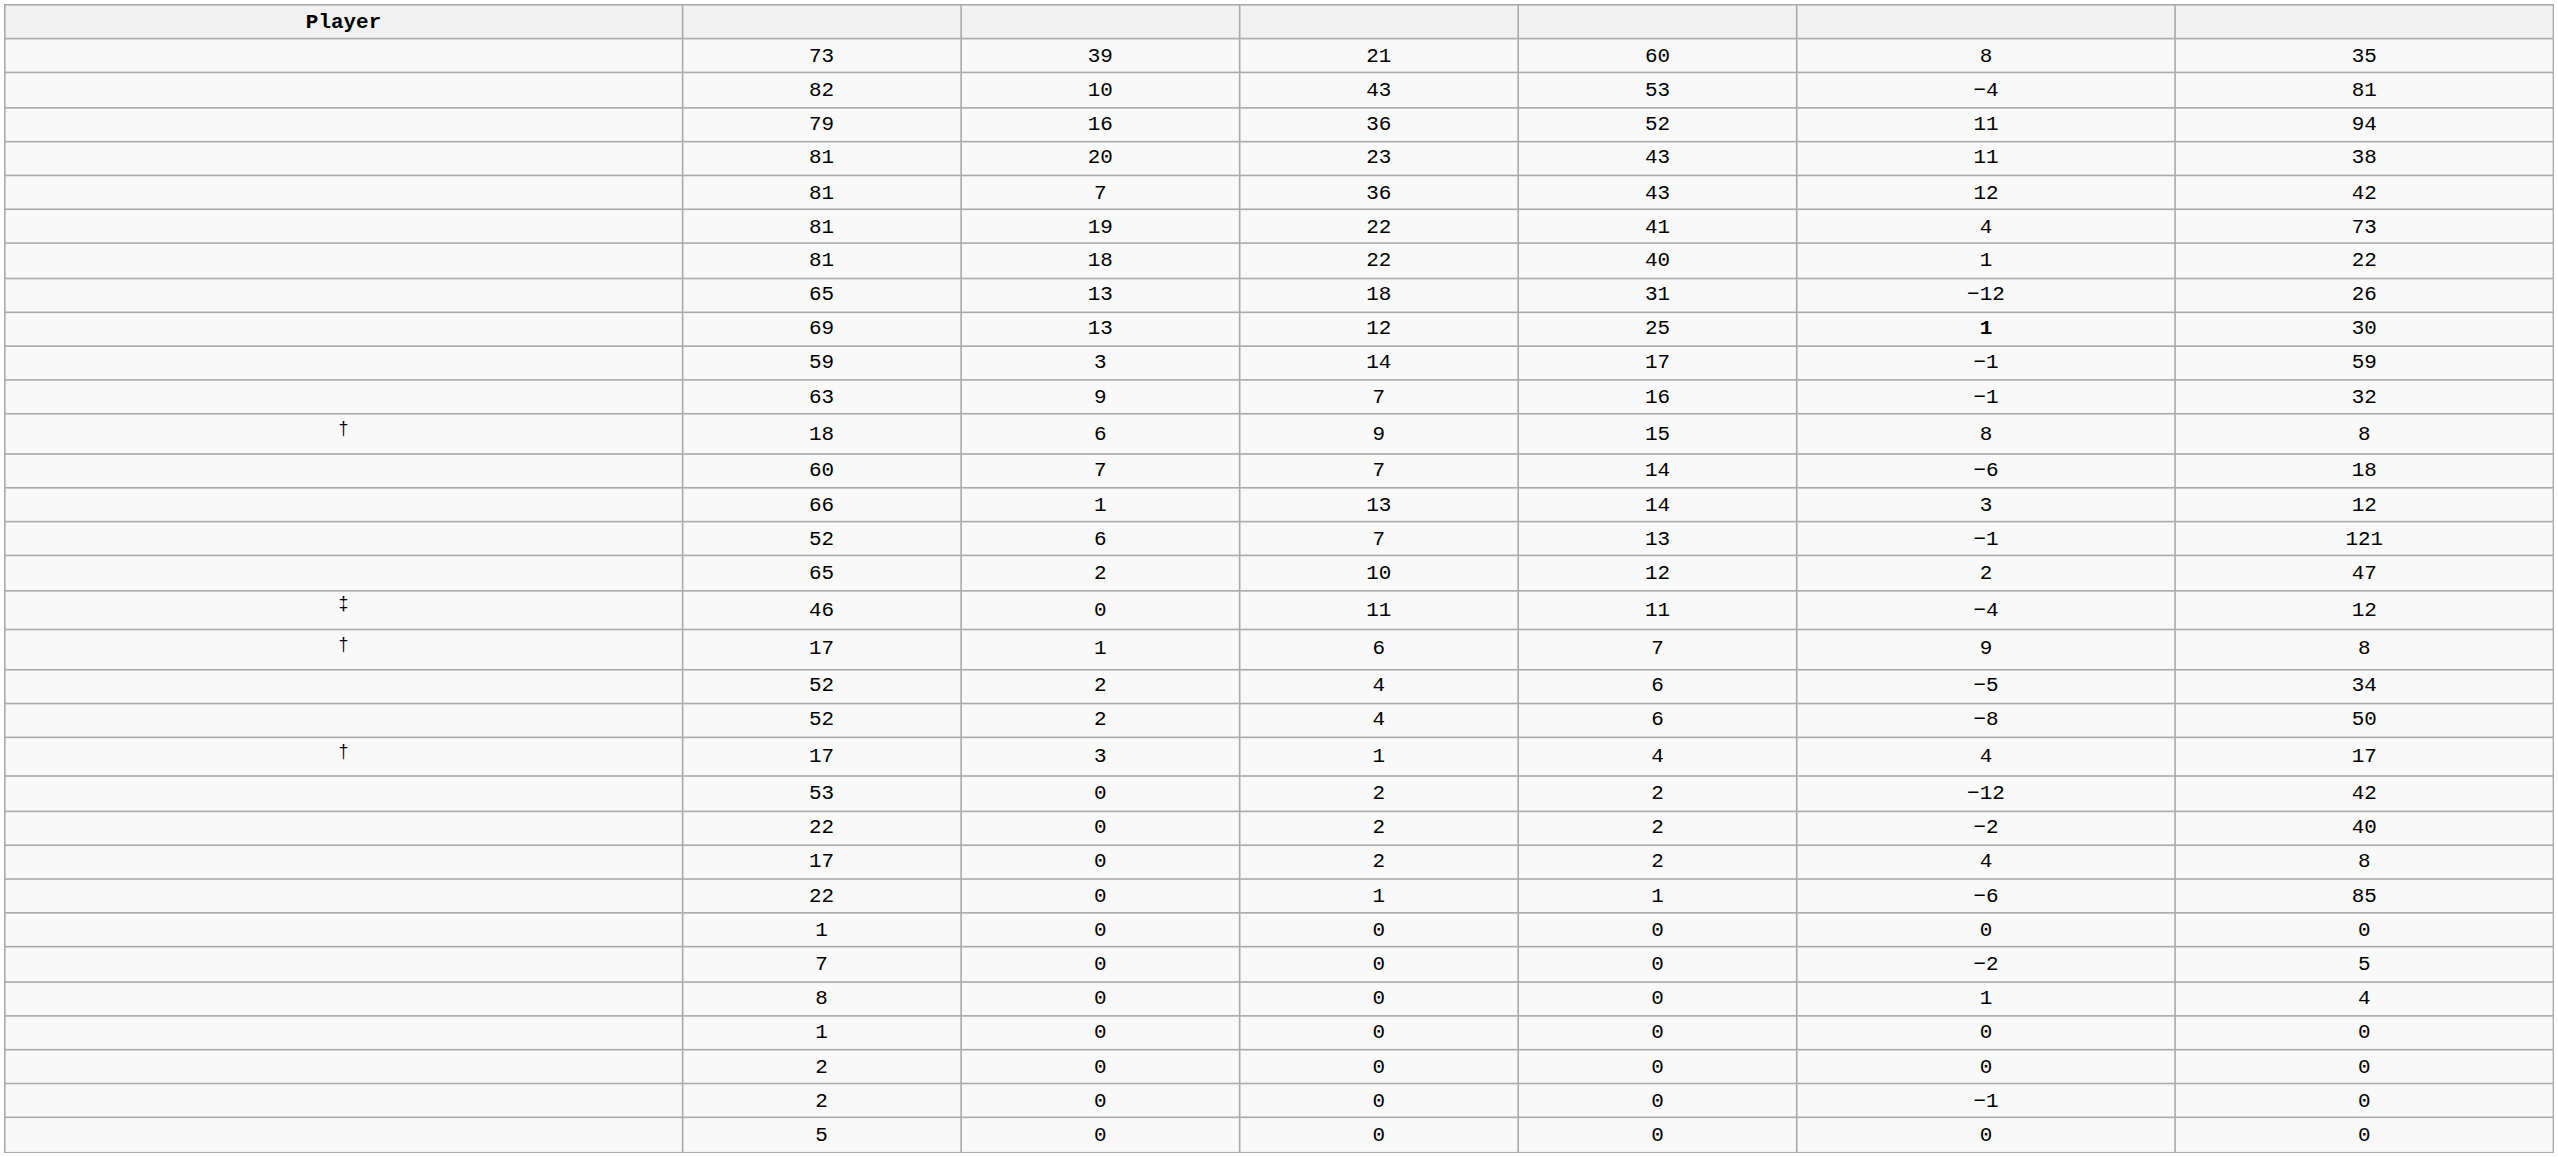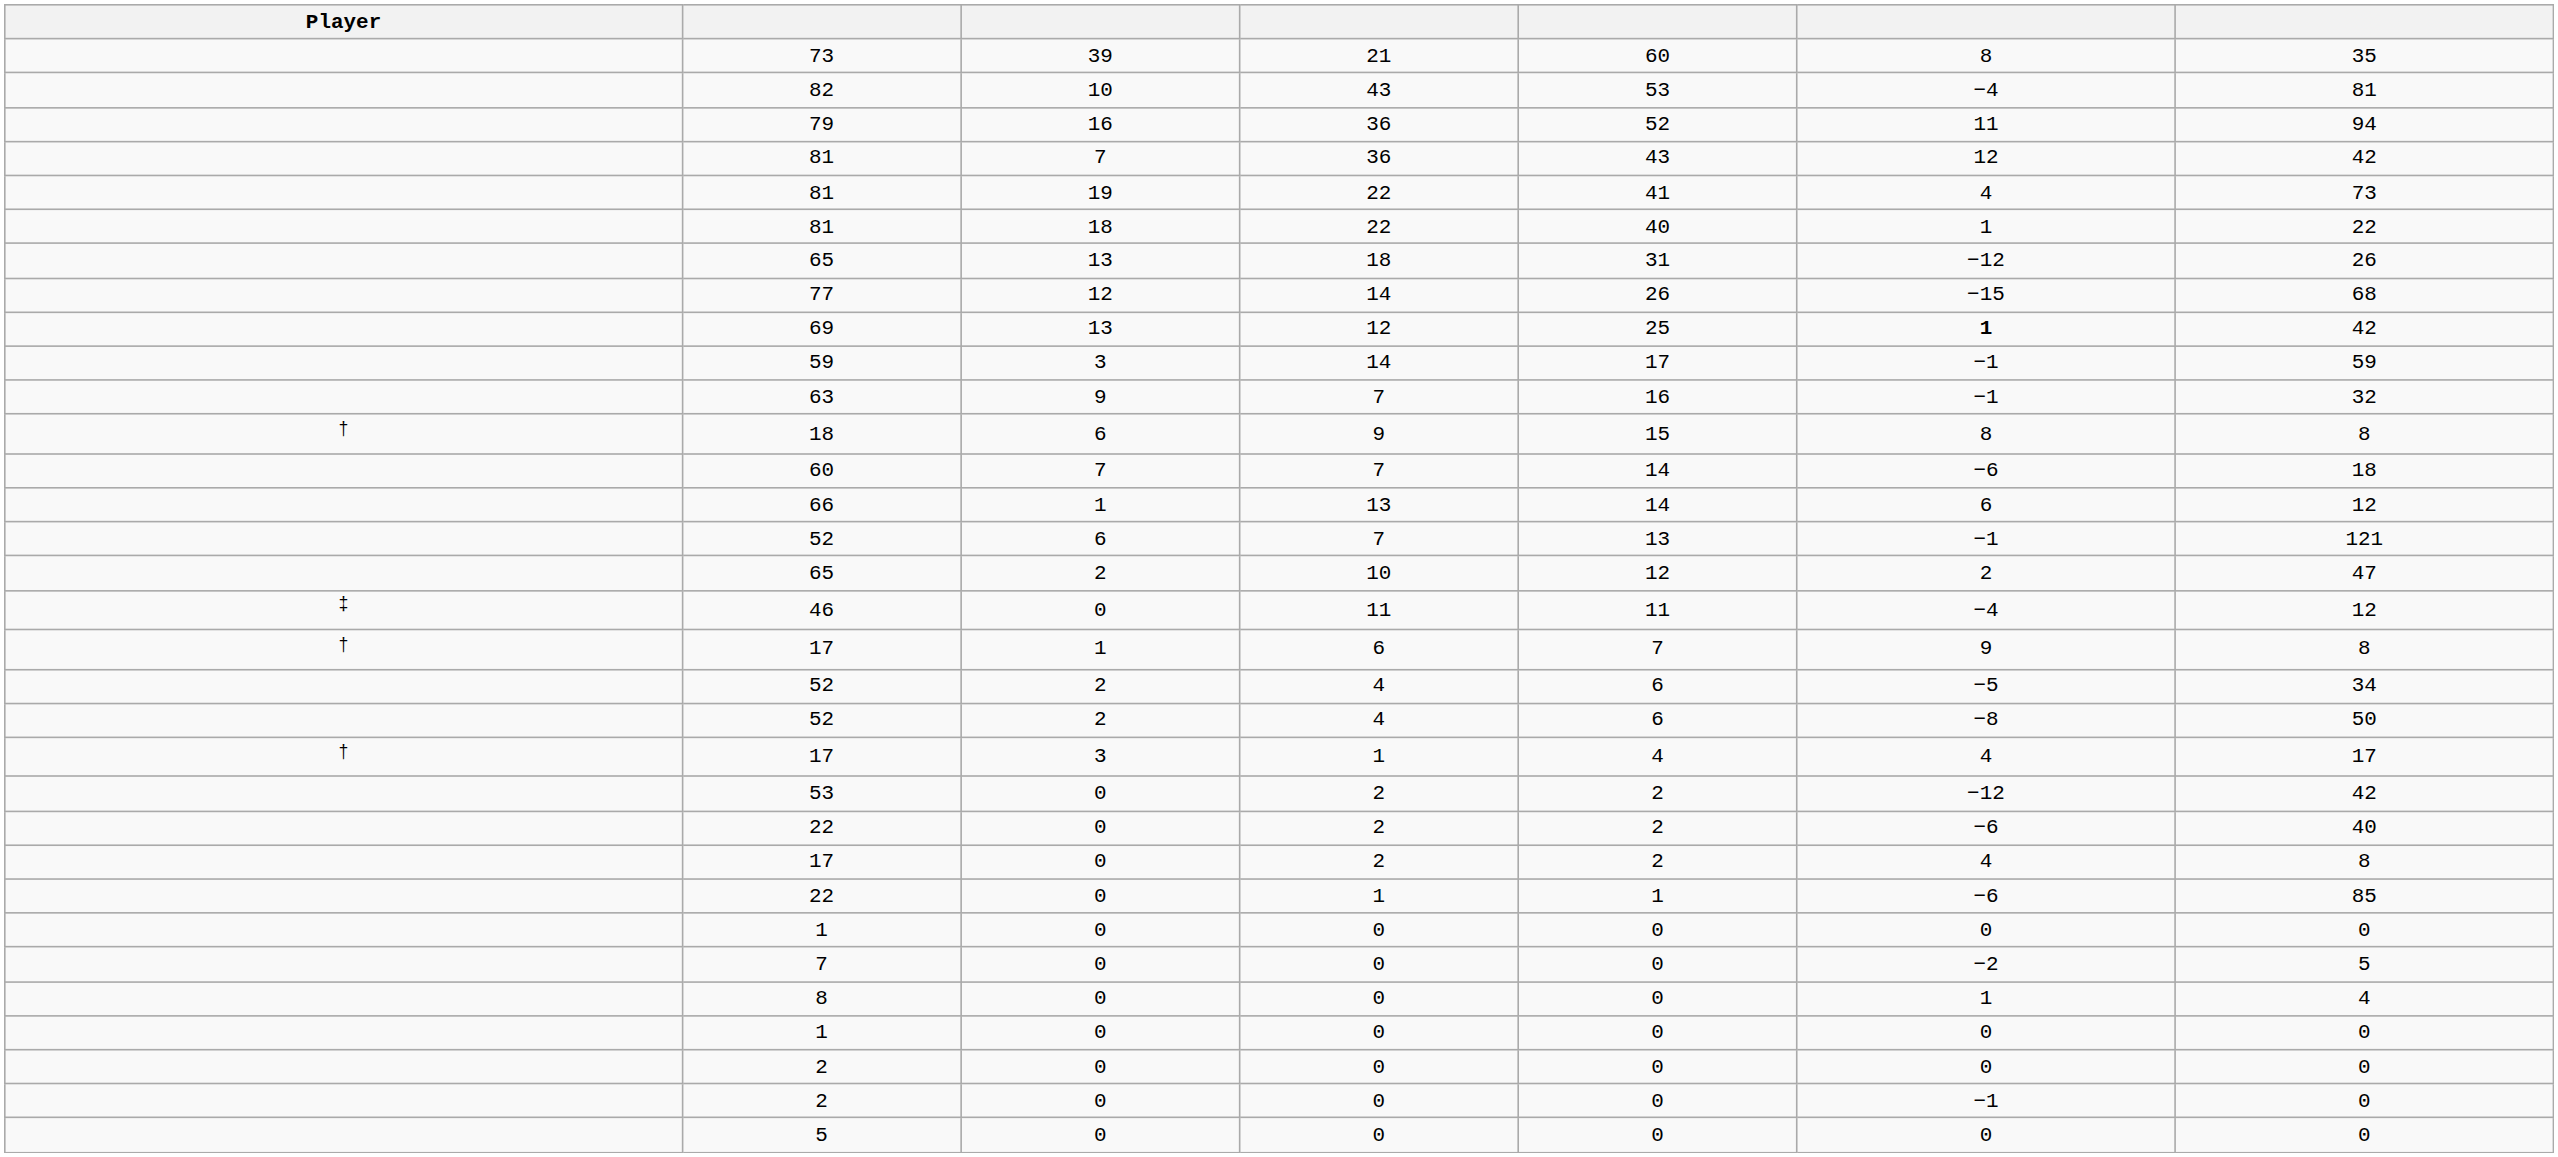 <table class="wikitable sortable" style="width:100%; text-align:center;">
 <tr>
 <th>Player</th>
 <th></th>
 <th></th>
 <th></th>
 <th></th>
 <th data-sort-type="number"></th>
 <th></th>
 </tr>
 <tr>
 <td></td>
 <td>73</td>
 <td>39</td>
 <td>21</td>
 <td>60</td>
 <td>8</td>
 <td>35</td>
 </tr>
 <tr>
 <td></td>
 <td>82</td>
 <td>10</td>
 <td>43</td>
 <td>53</td>
 <td>−4</td>
 <td>81</td>
 </tr>
 <tr>
 <td></td>
 <td>79</td>
 <td>16</td>
 <td>36</td>
 <td>52</td>
 <td>11</td>
 <td>94</td>
 </tr>
 <tr>
 <td></td>
 <td>81</td>
-<td>20</td>
-<td>23</td>
-<td>43</td>
-<td>11</td>
-<td>38</td>
-</tr>
-<tr>
-<td></td>
-<td>81</td>
 <td>7</td>
 <td>36</td>
 <td>43</td>
 <td>12</td>
 <td>42</td>
 </tr>
 <tr>
 <td></td>
 <td>81</td>
 <td>19</td>
 <td>22</td>
 <td>41</td>
 <td>4</td>
 <td>73</td>
 </tr>
 <tr>
 <td></td>
 <td>81</td>
 <td>18</td>
 <td>22</td>
 <td>40</td>
 <td>1</td>
 <td>22</td>
 </tr>
 <tr>
 <td></td>
 <td>65</td>
 <td>13</td>
 <td>18</td>
 <td>31</td>
 <td>−12</td>
 <td>26</td>
 </tr>
 <tr>
 <td></td>
+<td>77</td>
+<td>12</td>
+<td>14</td>
+<td>26</td>
+<td>−15</td>
+<td>68</td>
+</tr>
+<tr>
+<td></td>
 <td>69</td>
 <td>13</td>
 <td>12</td>
 <td>25</td>
 <td><strong>1</strong></td>
-<td>30</td>
+<td>42</td>
 </tr>
 <tr>
 <td></td>
 <td>59</td>
 <td>3</td>
 <td>14</td>
 <td>17</td>
 <td>−1</td>
 <td>59</td>
 </tr>
 <tr>
 <td></td>
 <td>63</td>
 <td>9</td>
 <td>7</td>
 <td>16</td>
 <td>−1</td>
 <td>32</td>
 </tr>
 <tr>
 <td><sup>†</sup></td>
 <td>18</td>
 <td>6</td>
 <td>9</td>
 <td>15</td>
 <td>8</td>
 <td>8</td>
 </tr>
 <tr>
 <td></td>
 <td>60</td>
 <td>7</td>
 <td>7</td>
 <td>14</td>
 <td>−6</td>
 <td>18</td>
 </tr>
 <tr>
 <td></td>
 <td>66</td>
 <td>1</td>
 <td>13</td>
 <td>14</td>
-<td>3</td>
+<td>6</td>
 <td>12</td>
 </tr>
 <tr>
 <td></td>
 <td>52</td>
 <td>6</td>
 <td>7</td>
 <td>13</td>
 <td>−1</td>
 <td>121</td>
 </tr>
 <tr>
 <td></td>
 <td>65</td>
 <td>2</td>
 <td>10</td>
 <td>12</td>
 <td>2</td>
 <td>47</td>
 </tr>
 <tr>
 <td><sup>‡</sup></td>
 <td>46</td>
 <td>0</td>
 <td>11</td>
 <td>11</td>
 <td>−4</td>
 <td>12</td>
 </tr>
 <tr>
 <td><sup>†</sup></td>
 <td>17</td>
 <td>1</td>
 <td>6</td>
 <td>7</td>
 <td>9</td>
 <td>8</td>
 </tr>
 <tr>
 <td></td>
 <td>52</td>
 <td>2</td>
 <td>4</td>
 <td>6</td>
 <td>−5</td>
 <td>34</td>
 </tr>
 <tr>
 <td></td>
 <td>52</td>
 <td>2</td>
 <td>4</td>
 <td>6</td>
 <td>−8</td>
 <td>50</td>
 </tr>
 <tr>
 <td><sup>†</sup></td>
 <td>17</td>
 <td>3</td>
 <td>1</td>
 <td>4</td>
 <td>4</td>
 <td>17</td>
 </tr>
 <tr>
 <td></td>
 <td>53</td>
 <td>0</td>
 <td>2</td>
 <td>2</td>
 <td>−12</td>
 <td>42</td>
 </tr>
 <tr>
 <td></td>
 <td>22</td>
 <td>0</td>
 <td>2</td>
 <td>2</td>
-<td>−2</td>
+<td>−6</td>
 <td>40</td>
 </tr>
 <tr>
 <td></td>
 <td>17</td>
 <td>0</td>
 <td>2</td>
 <td>2</td>
 <td>4</td>
 <td>8</td>
 </tr>
 <tr>
 <td></td>
 <td>22</td>
 <td>0</td>
 <td>1</td>
 <td>1</td>
 <td>−6</td>
 <td>85</td>
 </tr>
 <tr>
 <td></td>
 <td>1</td>
 <td>0</td>
 <td>0</td>
 <td>0</td>
 <td>0</td>
 <td>0</td>
 </tr>
 <tr>
 <td></td>
 <td>7</td>
 <td>0</td>
 <td>0</td>
 <td>0</td>
 <td>−2</td>
 <td>5</td>
 </tr>
 <tr>
 <td></td>
 <td>8</td>
 <td>0</td>
 <td>0</td>
 <td>0</td>
 <td>1</td>
 <td>4</td>
 </tr>
 <tr>
 <td></td>
 <td>1</td>
 <td>0</td>
 <td>0</td>
 <td>0</td>
 <td>0</td>
 <td>0</td>
 </tr>
 <tr>
 <td></td>
 <td>2</td>
 <td>0</td>
 <td>0</td>
 <td>0</td>
 <td>0</td>
 <td>0</td>
 </tr>
 <tr>
 <td></td>
 <td>2</td>
 <td>0</td>
 <td>0</td>
 <td>0</td>
 <td>−1</td>
 <td>0</td>
 </tr>
 <tr>
 <td></td>
 <td>5</td>
 <td>0</td>
 <td>0</td>
 <td>0</td>
 <td>0</td>
 <td>0</td>
 </tr>
 </table>
